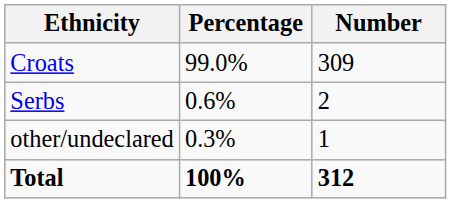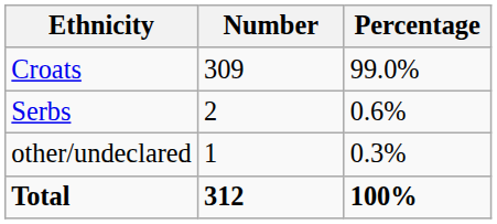 <table class="wikitable">
 <tr>
 <th width="100px">Ethnicity</th>
+<th width="80px">Number</th>
 <th width="80px">Percentage</th>
-<th width="80px">Number</th>
 </tr>
 <tr>
 <td><a href='#'>Croats</a></td>
+<td>309</td>
 <td>99.0%</td>
-<td>309</td>
 </tr>
 <tr>
 <td><a href='#'>Serbs</a></td>
+<td>2</td>
 <td>0.6%</td>
-<td>2</td>
 </tr>
 <tr>
 <td>other/undeclared</td>
+<td>1</td>
 <td>0.3%</td>
-<td>1</td>
 </tr>
 <tr>
 <td><strong>Total</strong></td>
+<td><strong>312</strong></td>
 <td><strong>100%</strong></td>
-<td><strong>312</strong></td>
 </tr>
 </table>
